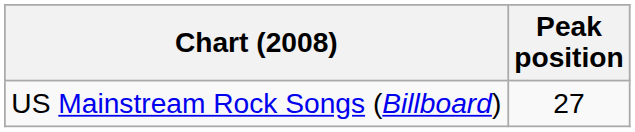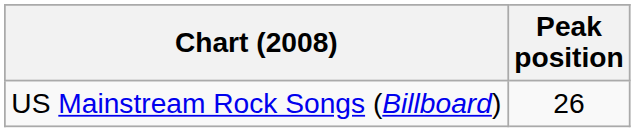 <table class="wikitable">
 <tr>
 <th align="left">Chart (2008)</th>
 <th align="left">Peak<br>position</th>
 </tr>
 <tr>
 <td align="left">US <a href='#'>Mainstream Rock Songs</a> (<em><a href='#'>Billboard</a></em>)</td>
-<td align="center">27</td>
+<td align="center">26</td>
 </tr>
 </table>
